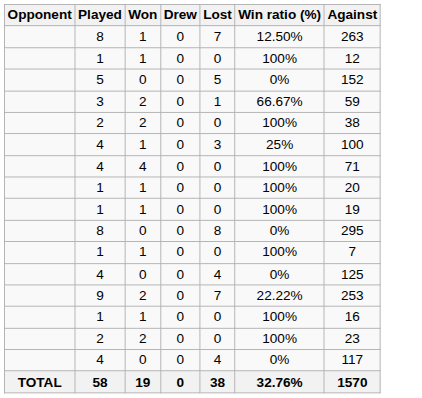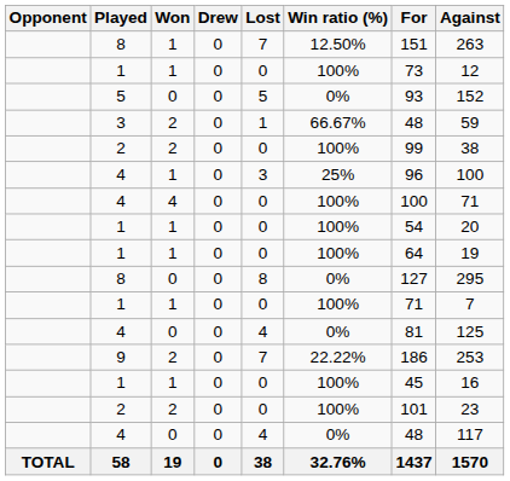 <table class="wikitable">
 <tr>
 <th>Opponent</th>
 <th>Played</th>
 <th>Won</th>
 <th>Drew</th>
 <th>Lost</th>
 <th>Win ratio (%)</th>
+<th>For</th>
 <th>Against</th>
 </tr>
 <tr align=center>
 <td align=left></td>
 <td>8</td>
 <td>1</td>
 <td>0</td>
 <td>7</td>
 <td>12.50%</td>
+<td>151</td>
 <td>263</td>
 </tr>
 <tr align=center>
 <td align=left></td>
 <td>1</td>
 <td>1</td>
 <td>0</td>
 <td>0</td>
 <td>100%</td>
+<td>73</td>
 <td>12</td>
 </tr>
 <tr align=center>
 <td align=left></td>
 <td>5</td>
 <td>0</td>
 <td>0</td>
 <td>5</td>
 <td>0%</td>
+<td>93</td>
 <td>152</td>
 </tr>
 <tr align=center>
 <td align=left></td>
 <td>3</td>
 <td>2</td>
 <td>0</td>
 <td>1</td>
 <td>66.67%</td>
+<td>48</td>
 <td>59</td>
 </tr>
 <tr align=center>
 <td align=left></td>
 <td>2</td>
 <td>2</td>
 <td>0</td>
 <td>0</td>
 <td>100%</td>
+<td>99</td>
 <td>38</td>
 </tr>
 <tr align=center>
 <td align=left></td>
 <td>4</td>
 <td>1</td>
 <td>0</td>
 <td>3</td>
 <td>25%</td>
+<td>96</td>
 <td>100</td>
 </tr>
 <tr align=center>
 <td align=left></td>
 <td>4</td>
 <td>4</td>
 <td>0</td>
 <td>0</td>
 <td>100%</td>
+<td>100</td>
 <td>71</td>
 </tr>
 <tr align=center>
 <td align=left></td>
 <td>1</td>
 <td>1</td>
 <td>0</td>
 <td>0</td>
 <td>100%</td>
+<td>54</td>
 <td>20</td>
 </tr>
 <tr align=center>
 <td align=left></td>
 <td>1</td>
 <td>1</td>
 <td>0</td>
 <td>0</td>
 <td>100%</td>
+<td>64</td>
 <td>19</td>
 </tr>
 <tr align=center>
 <td align=left></td>
 <td>8</td>
 <td>0</td>
 <td>0</td>
 <td>8</td>
 <td>0%</td>
+<td>127</td>
 <td>295</td>
 </tr>
 <tr align=center>
 <td align=left></td>
 <td>1</td>
 <td>1</td>
 <td>0</td>
 <td>0</td>
 <td>100%</td>
+<td>71</td>
 <td>7</td>
 </tr>
 <tr align=center>
 <td align=left></td>
 <td>4</td>
 <td>0</td>
 <td>0</td>
 <td>4</td>
 <td>0%</td>
+<td>81</td>
 <td>125</td>
 </tr>
 <tr align=center>
 <td align=left></td>
 <td>9</td>
 <td>2</td>
 <td>0</td>
 <td>7</td>
 <td>22.22%</td>
+<td>186</td>
 <td>253</td>
 </tr>
 <tr align=center>
 <td align=left></td>
 <td>1</td>
 <td>1</td>
 <td>0</td>
 <td>0</td>
 <td>100%</td>
+<td>45</td>
 <td>16</td>
 </tr>
 <tr align=center>
 <td align=left></td>
 <td>2</td>
 <td>2</td>
 <td>0</td>
 <td>0</td>
 <td>100%</td>
+<td>101</td>
 <td>23</td>
 </tr>
 <tr align=center>
 <td align=left></td>
 <td>4</td>
 <td>0</td>
 <td>0</td>
 <td>4</td>
 <td>0%</td>
+<td>48</td>
 <td>117</td>
 </tr>
 <tr align=center>
 <th>TOTAL</th>
 <th>58</th>
 <th>19</th>
 <th>0</th>
 <th>38</th>
 <th>32.76%</th>
+<th>1437</th>
 <th>1570</th>
 </tr>
 </table>
